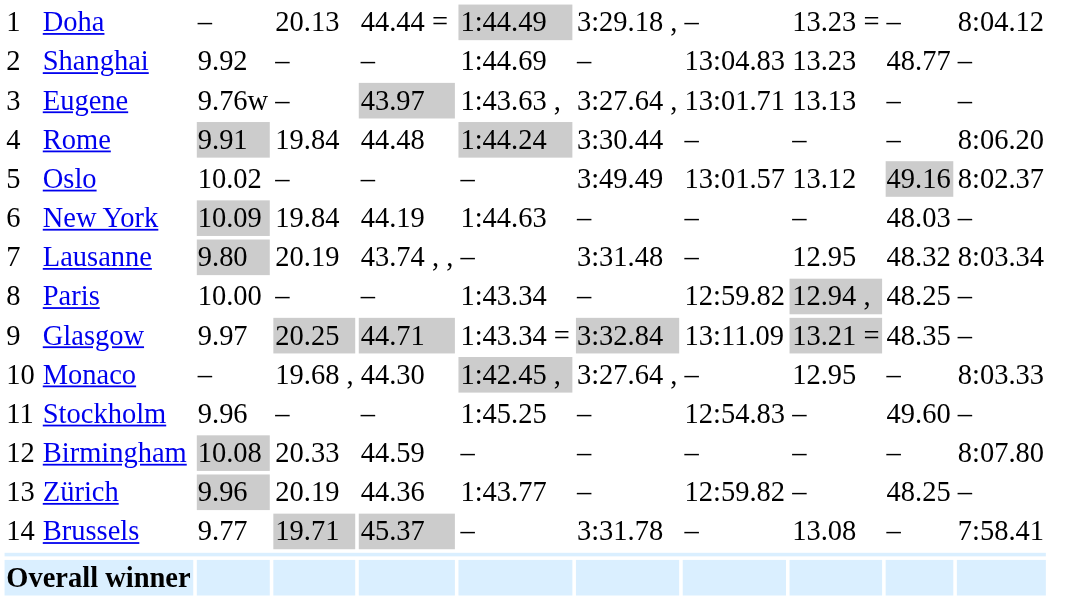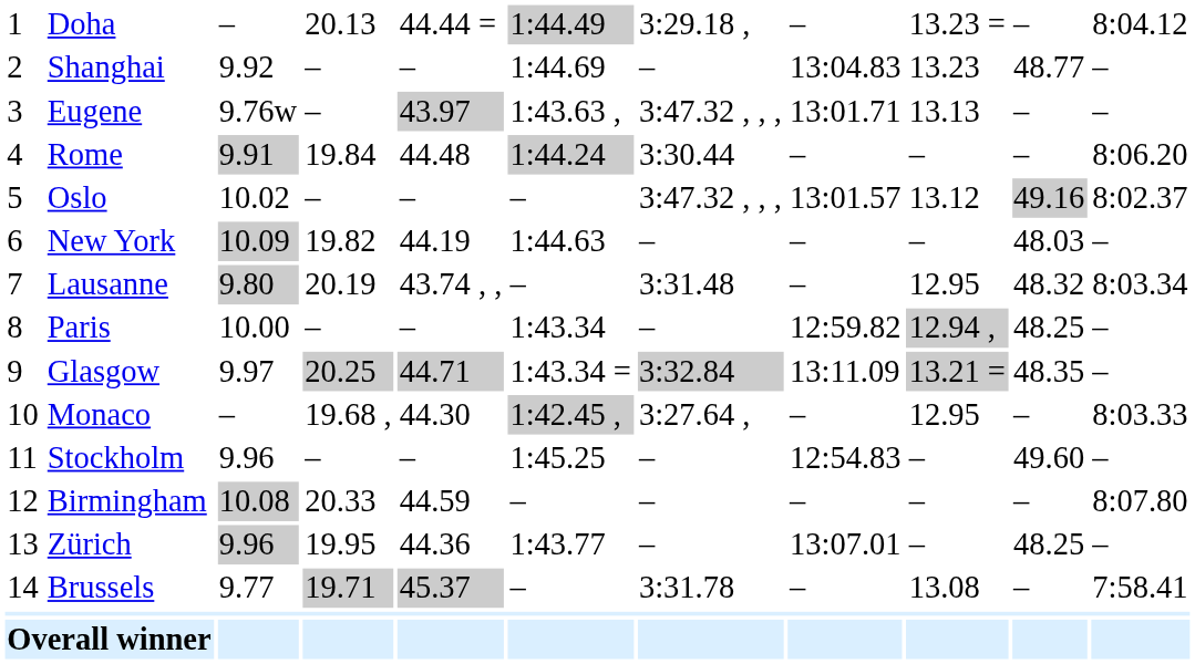 <table>
 <tr>
 <td>1</td>
 <td align=left><a href='#'>Doha</a></td>
 <td>–</td>
 <td> 20.13</td>
 <td> 44.44 =</td>
 <td style="background:#ccc;"> 1:44.49</td>
 <td> 3:29.18 , </td>
 <td>–</td>
 <td> 13.23 =</td>
 <td>–</td>
 <td> 8:04.12 </td>
 </tr>
 <tr>
 <td>2</td>
 <td align=left><a href='#'>Shanghai</a></td>
 <td> 9.92 </td>
 <td>–</td>
 <td>–</td>
 <td> 1:44.69 </td>
 <td>–</td>
 <td> 13:04.83 </td>
 <td> 13.23 </td>
 <td> 48.77 </td>
 <td>–</td>
 </tr>
 <tr>
 <td>3</td>
 <td align=left><a href='#'>Eugene</a></td>
 <td> 9.76w</td>
 <td>–</td>
 <td style="background:#ccc;"> 43.97 </td>
 <td> 1:43.63 , </td>
-<td> 3:27.64 , </td>
+<td> 3:47.32 , , , </td>
 <td> 13:01.71 </td>
 <td> 13.13 </td>
 <td>–</td>
 <td>–</td>
 </tr>
 <tr>
 <td>4</td>
 <td align=left><a href='#'>Rome</a></td>
 <td style="background:#ccc;"> 9.91</td>
 <td> 19.84 </td>
 <td> 44.48</td>
 <td style="background:#ccc;"> 1:44.24</td>
 <td> 3:30.44</td>
 <td>–</td>
 <td>–</td>
 <td>–</td>
 <td> 8:06.20 </td>
 </tr>
 <tr>
 <td>5</td>
 <td align=left><a href='#'>Oslo</a></td>
 <td> 10.02</td>
 <td>–</td>
 <td>–</td>
 <td>–</td>
-<td> 3:49.49</td>
+<td> 3:47.32 , , , </td>
 <td> 13:01.57 </td>
 <td> 13.12 </td>
 <td style="background:#ccc;"> 49.16</td>
 <td> 8:02.37 </td>
 </tr>
 <tr>
 <td>6</td>
 <td align=left><a href='#'>New York</a></td>
 <td style="background:#ccc;"> 10.09</td>
-<td> 19.84 </td>
+<td> 19.82 </td>
 <td> 44.19 </td>
 <td> 1:44.63</td>
 <td>–</td>
 <td>–</td>
 <td>–</td>
 <td> 48.03 </td>
 <td>–</td>
 </tr>
 <tr>
 <td>7</td>
 <td align=left><a href='#'>Lausanne</a></td>
 <td style="background:#ccc;"> 9.80 </td>
 <td> 20.19</td>
 <td> 43.74 , , </td>
 <td>–</td>
 <td> 3:31.48 </td>
 <td>–</td>
 <td> 12.95 </td>
 <td> 48.32</td>
 <td> 8:03.34</td>
 </tr>
 <tr>
 <td>8</td>
 <td align=left><a href='#'>Paris</a></td>
 <td> 10.00</td>
 <td>–</td>
 <td>–</td>
 <td> 1:43.34 </td>
 <td>–</td>
 <td> 12:59.82 </td>
 <td style="background:#ccc;"> 12.94 , </td>
 <td> 48.25 </td>
 <td>–</td>
 </tr>
 <tr>
 <td>9</td>
 <td align=left><a href='#'>Glasgow</a></td>
 <td> 9.97 </td>
 <td style="background:#ccc;"> 20.25</td>
 <td style="background:#ccc;"> 44.71</td>
 <td> 1:43.34 =</td>
 <td style="background:#ccc;"> 3:32.84</td>
 <td> 13:11.09</td>
 <td style="background:#ccc;"> 13.21 =</td>
 <td> 48.35</td>
 <td>–</td>
 </tr>
 <tr>
 <td>10</td>
 <td align=left><a href='#'>Monaco</a></td>
 <td>–</td>
 <td> 19.68 , </td>
 <td> 44.30</td>
 <td style="background:#ccc;"> 1:42.45 , </td>
 <td> 3:27.64 , </td>
 <td>–</td>
 <td> 12.95 </td>
 <td>–</td>
 <td> 8:03.33</td>
 </tr>
 <tr>
 <td>11</td>
 <td align=left><a href='#'>Stockholm</a></td>
 <td> 9.96 </td>
 <td>–</td>
 <td>–</td>
 <td> 1:45.25</td>
 <td>–</td>
 <td> 12:54.83 </td>
 <td>–</td>
 <td> 49.60</td>
 <td>–</td>
 </tr>
 <tr>
 <td>12</td>
 <td align=left><a href='#'>Birmingham</a></td>
 <td style="background:#ccc;"> 10.08</td>
 <td> 20.33</td>
 <td> 44.59</td>
 <td>–</td>
 <td>–</td>
 <td>–</td>
 <td>–</td>
 <td>–</td>
 <td> 8:07.80 </td>
 </tr>
 <tr>
 <td>13</td>
 <td align=left><a href='#'>Zürich</a></td>
 <td style="background:#ccc;"> 9.96 </td>
-<td> 20.19</td>
+<td> 19.95</td>
 <td> 44.36</td>
 <td> 1:43.77</td>
 <td>–</td>
-<td> 12:59.82 </td>
+<td> 13:07.01</td>
 <td>–</td>
 <td> 48.25</td>
 <td>–</td>
 </tr>
 <tr>
 <td>14</td>
 <td align=left><a href='#'>Brussels</a></td>
 <td> 9.77 </td>
 <td style="background:#ccc;"> 19.71</td>
 <td style="background:#ccc;"> 45.37</td>
 <td>–</td>
 <td> 3:31.78</td>
 <td>–</td>
 <td> 13.08</td>
 <td>–</td>
 <td> 7:58.41 </td>
 </tr>
 <tr>
 <td colspan="11" style="background:#daefff;"></td>
 </tr>
 <tr style="background:#daefff;">
 <td colspan="2"><strong>Overall winner</strong></td>
 <td></td>
 <td></td>
 <td></td>
 <td></td>
 <td></td>
 <td></td>
 <td></td>
 <td></td>
 <td></td>
 </tr>
 </table>
